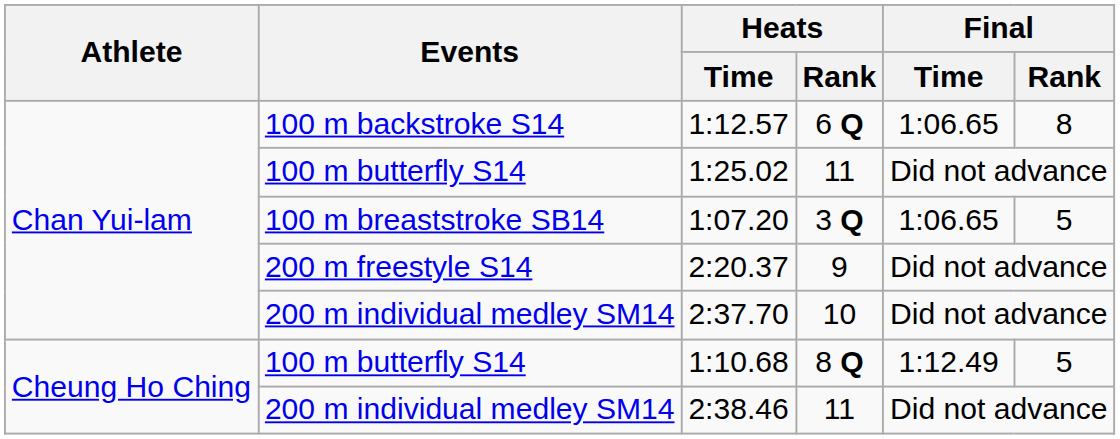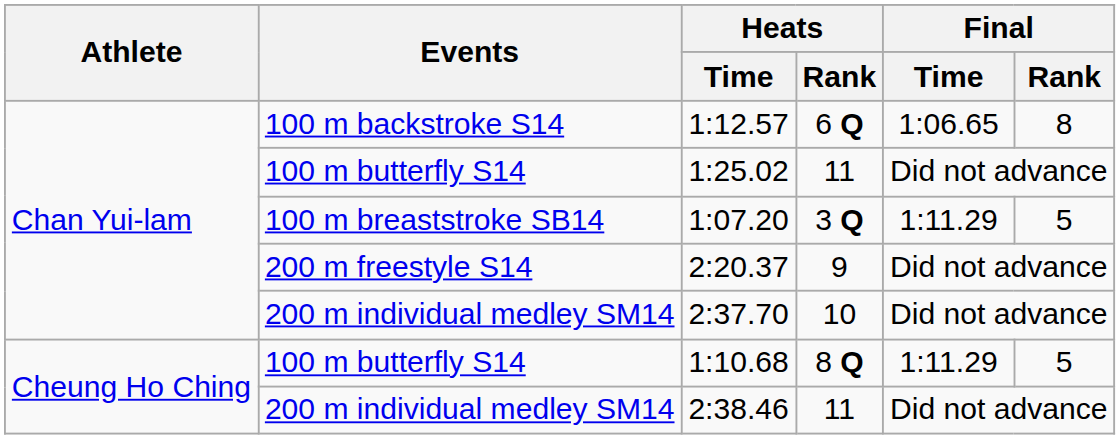 <table class=wikitable>
 <tr>
 <th rowspan="2">Athlete</th>
 <th rowspan="2">Events</th>
 <th colspan="2">Heats</th>
 <th colspan="2">Final</th>
 </tr>
 <tr>
 <th>Time</th>
 <th>Rank</th>
 <th>Time</th>
 <th>Rank</th>
 </tr>
 <tr align="center">
 <td align="left" rowspan="5"><a href='#'>Chan Yui-lam</a></td>
 <td align="left"><a href='#'>100 m backstroke S14</a></td>
 <td>1:12.57</td>
 <td>6 <strong>Q</strong></td>
 <td>1:06.65</td>
 <td>8</td>
 </tr>
 <tr align="center">
 <td align="left"><a href='#'>100 m butterfly S14</a></td>
 <td>1:25.02</td>
 <td>11</td>
 <td colspan="2">Did not advance</td>
 </tr>
 <tr align="center">
 <td align="left"><a href='#'>100 m breaststroke SB14</a></td>
 <td>1:07.20</td>
 <td>3 <strong>Q</strong></td>
-<td>1:06.65</td>
+<td>1:11.29</td>
 <td>5</td>
 </tr>
 <tr align="center">
 <td align="left"><a href='#'>200 m freestyle S14</a></td>
 <td>2:20.37</td>
 <td>9</td>
 <td colspan="2">Did not advance</td>
 </tr>
 <tr align="center">
 <td align="left"><a href='#'>200 m individual medley SM14</a></td>
 <td>2:37.70</td>
 <td>10</td>
 <td colspan="2">Did not advance</td>
 </tr>
 <tr align="center">
 <td align="left" rowspan="2"><a href='#'>Cheung Ho Ching</a></td>
 <td align="left"><a href='#'>100 m butterfly S14</a></td>
 <td>1:10.68</td>
 <td>8 <strong>Q</strong></td>
-<td>1:12.49</td>
+<td>1:11.29</td>
 <td>5</td>
 </tr>
 <tr align="center">
 <td align="left"><a href='#'>200 m individual medley SM14</a></td>
 <td>2:38.46</td>
 <td>11</td>
 <td colspan="2">Did not advance</td>
 </tr>
 </table>
